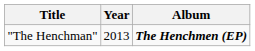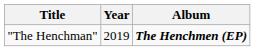 <table class="wikitable">
 <tr>
 <th>Title</th>
 <th>Year</th>
 <th>Album</th>
 </tr>
 <tr>
 <td>"The Henchman"</td>
-<td>2013</td>
+<td>2019</td>
 <td><strong><em>The Henchmen (EP)</em></strong></td>
 </tr>
 </table>
